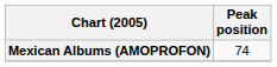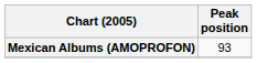 <table class="wikitable sortable plainrowheaders" style="text-align:center">
 <tr>
 <th scope="col">Chart (2005)</th>
 <th scope="col">Peak<br>position</th>
 </tr>
 <tr>
 <th scope="row">Mexican Albums (AMOPROFON)</th>
-<td>74</td>
+<td>93</td>
 </tr>
 <tr>
 </tr>
 </table>
